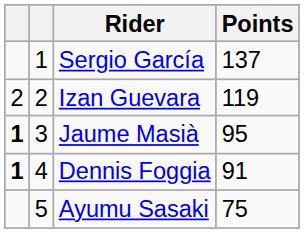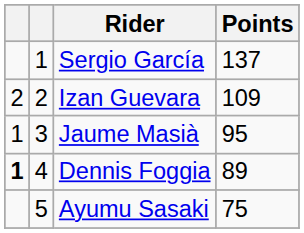 <table class="wikitable" style="font-size: 85%;">
 <tr>
 <th></th>
 <th></th>
 <th>Rider</th>
 <th>Points</th>
 </tr>
 <tr>
 <td></td>
 <td align=center>1</td>
 <td> <a href='#'>Sergio García</a></td>
 <td align=left>137</td>
 </tr>
 <tr>
 <td> 2</td>
 <td align=center>2</td>
 <td> <a href='#'>Izan Guevara</a></td>
-<td align=left>119</td>
+<td align=left>109</td>
 </tr>
 <tr>
-<td><strong> 1</strong></td>
+<td> 1</td>
 <td align=center>3</td>
 <td> <a href='#'>Jaume Masià</a></td>
 <td align=left>95</td>
 </tr>
 <tr>
 <td><strong> 1</strong></td>
 <td align=center>4</td>
 <td> <a href='#'>Dennis Foggia</a></td>
-<td align=left>91</td>
+<td align=left>89</td>
 </tr>
 <tr>
 <td></td>
 <td align=center>5</td>
 <td> <a href='#'>Ayumu Sasaki</a></td>
 <td align=left>75</td>
 </tr>
 </table>
